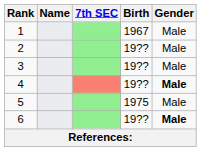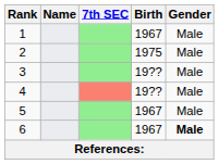 <table class="wikitable sortable" style=text-align:center>
 <tr>
 <th>Rank</th>
 <th>Name</th>
 <th unsortable><a href='#'>7th SEC</a></th>
 <th>Birth</th>
 <th>Gender</th>
 </tr>
 <tr>
 <td>1</td>
 <td bgcolor = #EAECF0></td>
 <td bgcolor = LightGreen></td>
 <td>1967</td>
 <td>Male</td>
 </tr>
 <tr>
 <td>2</td>
 <td bgcolor = #EAECF0></td>
 <td bgcolor = LightGreen></td>
-<td>19??</td>
+<td>1975</td>
 <td>Male</td>
 </tr>
 <tr>
 <td>3</td>
 <td bgcolor = #EAECF0></td>
 <td bgcolor = LightGreen></td>
 <td>19??</td>
 <td>Male</td>
 </tr>
 <tr>
 <td>4</td>
 <td bgcolor = #EAECF0></td>
 <td bgcolor = Salmon></td>
 <td>19??</td>
-<td><strong>Male</strong></td>
+<td>Male</td>
 </tr>
 <tr>
 <td>5</td>
 <td bgcolor = #EAECF0></td>
 <td bgcolor = LightGreen></td>
-<td>1975</td>
+<td>1967</td>
 <td>Male</td>
 </tr>
 <tr>
 <td>6</td>
 <td bgcolor = #EAECF0></td>
 <td bgcolor = LightGreen></td>
-<td>19??</td>
+<td>1967</td>
 <td><strong>Male</strong></td>
 </tr>
 <tr class=sortbottom>
 <th colspan = "7" align = left><strong>References:</strong><br></th>
 </tr>
 </table>
